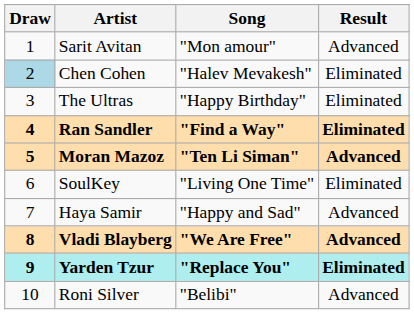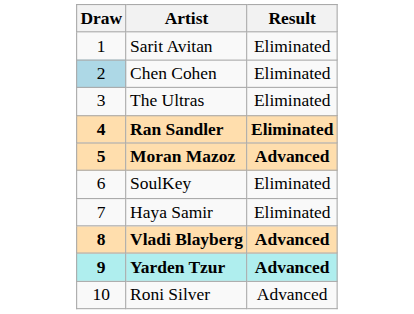 <table class="sortable wikitable" style="margin: 1em auto 1em auto; text-align:center">
 <tr>
 <th>Draw</th>
 <th>Artist</th>
-<th>Song</th>
 <th>Result</th>
 </tr>
 <tr>
 <td>1</td>
 <td align="left">Sarit Avitan</td>
-<td align="left">"Mon amour"</td>
-<td>Advanced</td>
+<td>Eliminated</td>
 </tr>
 <tr>
 <td style="background: lightblue;">2</td>
 <td align="left">Chen Cohen</td>
-<td align="left">"Halev Mevakesh"</td>
 <td>Eliminated</td>
 </tr>
 <tr>
 <td>3</td>
 <td align="left">The Ultras</td>
-<td align="left">"Happy Birthday"</td>
 <td>Eliminated</td>
 </tr>
 <tr style="font-weight:bold;background:navajowhite;">
 <td>4</td>
 <td align="left">Ran Sandler</td>
-<td align="left">"Find a Way"</td>
 <td>Eliminated</td>
 </tr>
 <tr style="font-weight:bold;background:navajowhite;">
 <td>5</td>
 <td align="left">Moran Mazoz</td>
-<td align="left">"Ten Li Siman"</td>
 <td>Advanced</td>
 </tr>
 <tr>
 <td>6</td>
 <td align="left">SoulKey</td>
-<td align="left">"Living One Time"</td>
 <td>Eliminated</td>
 </tr>
 <tr>
 <td>7</td>
 <td align="left">Haya Samir</td>
-<td align="left">"Happy and Sad"</td>
-<td>Advanced</td>
+<td>Eliminated</td>
 </tr>
 <tr style="font-weight:bold;background:navajowhite;">
 <td>8</td>
 <td align="left">Vladi Blayberg</td>
-<td align="left">"We Are Free"</td>
 <td>Advanced</td>
 </tr>
 <tr style="font-weight:bold;background:paleturquoise;">
 <td>9</td>
 <td align="left">Yarden Tzur</td>
-<td align="left">"Replace You"</td>
-<td>Eliminated</td>
+<td>Advanced</td>
 </tr>
 <tr>
 <td>10</td>
 <td align="left">Roni Silver</td>
-<td align="left">"Belibi"</td>
 <td>Advanced</td>
 </tr>
 </table>
